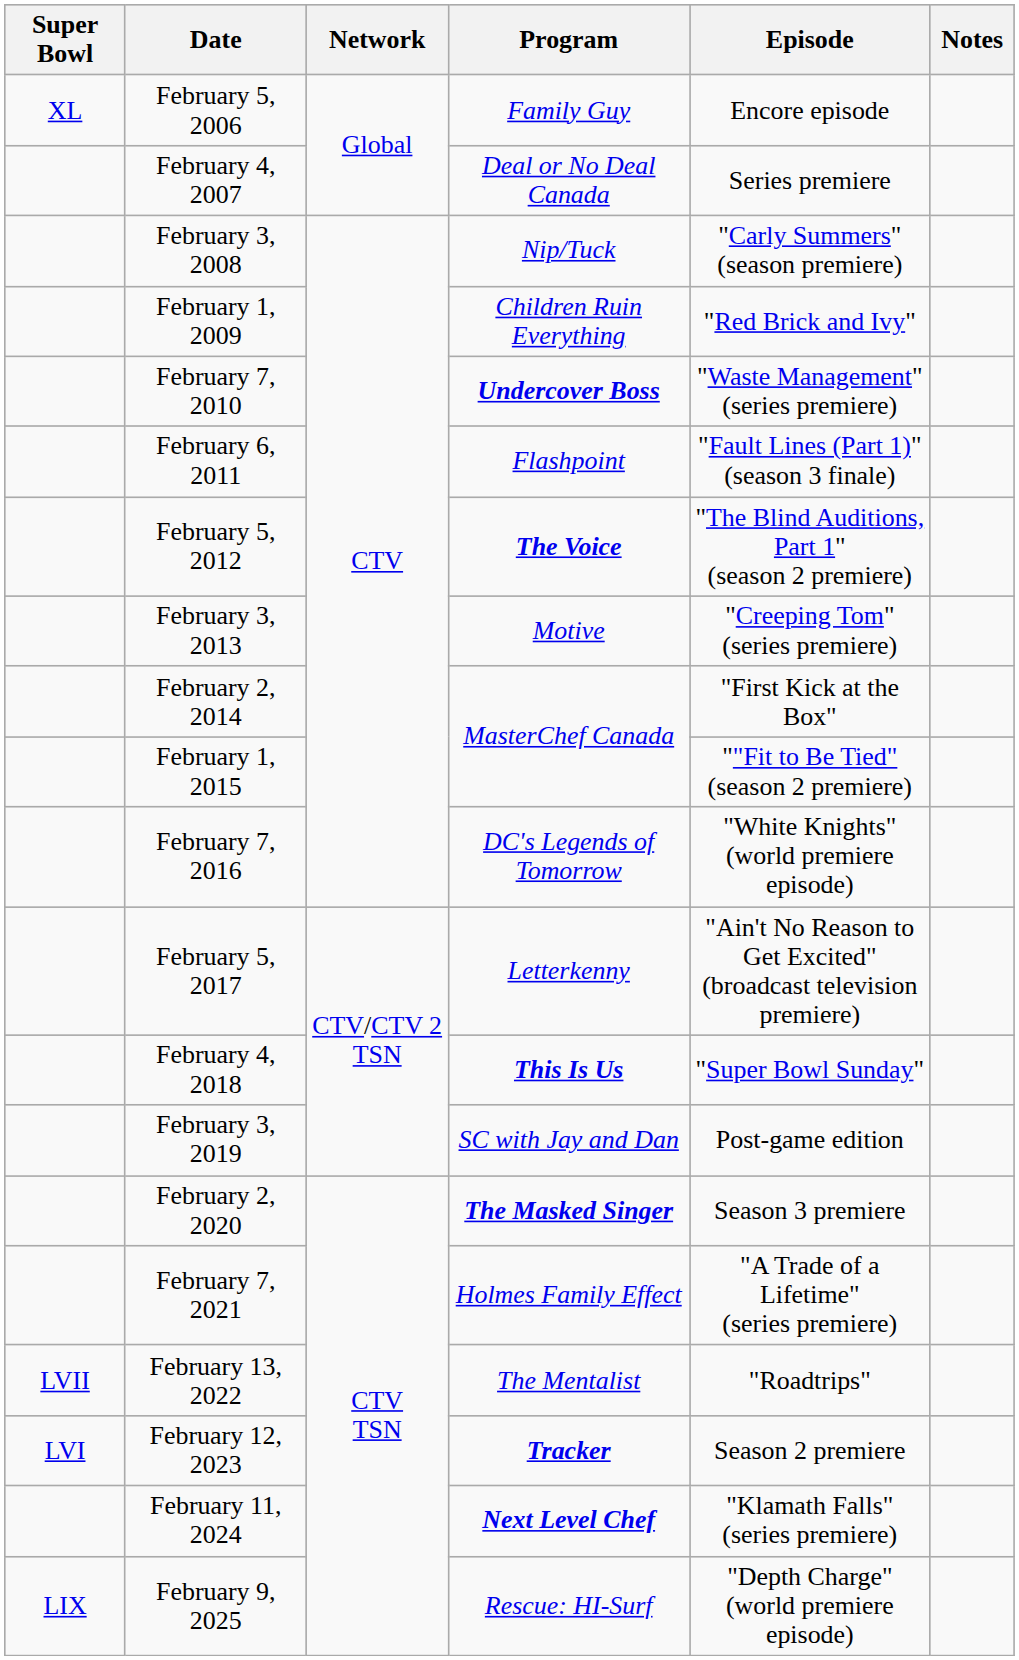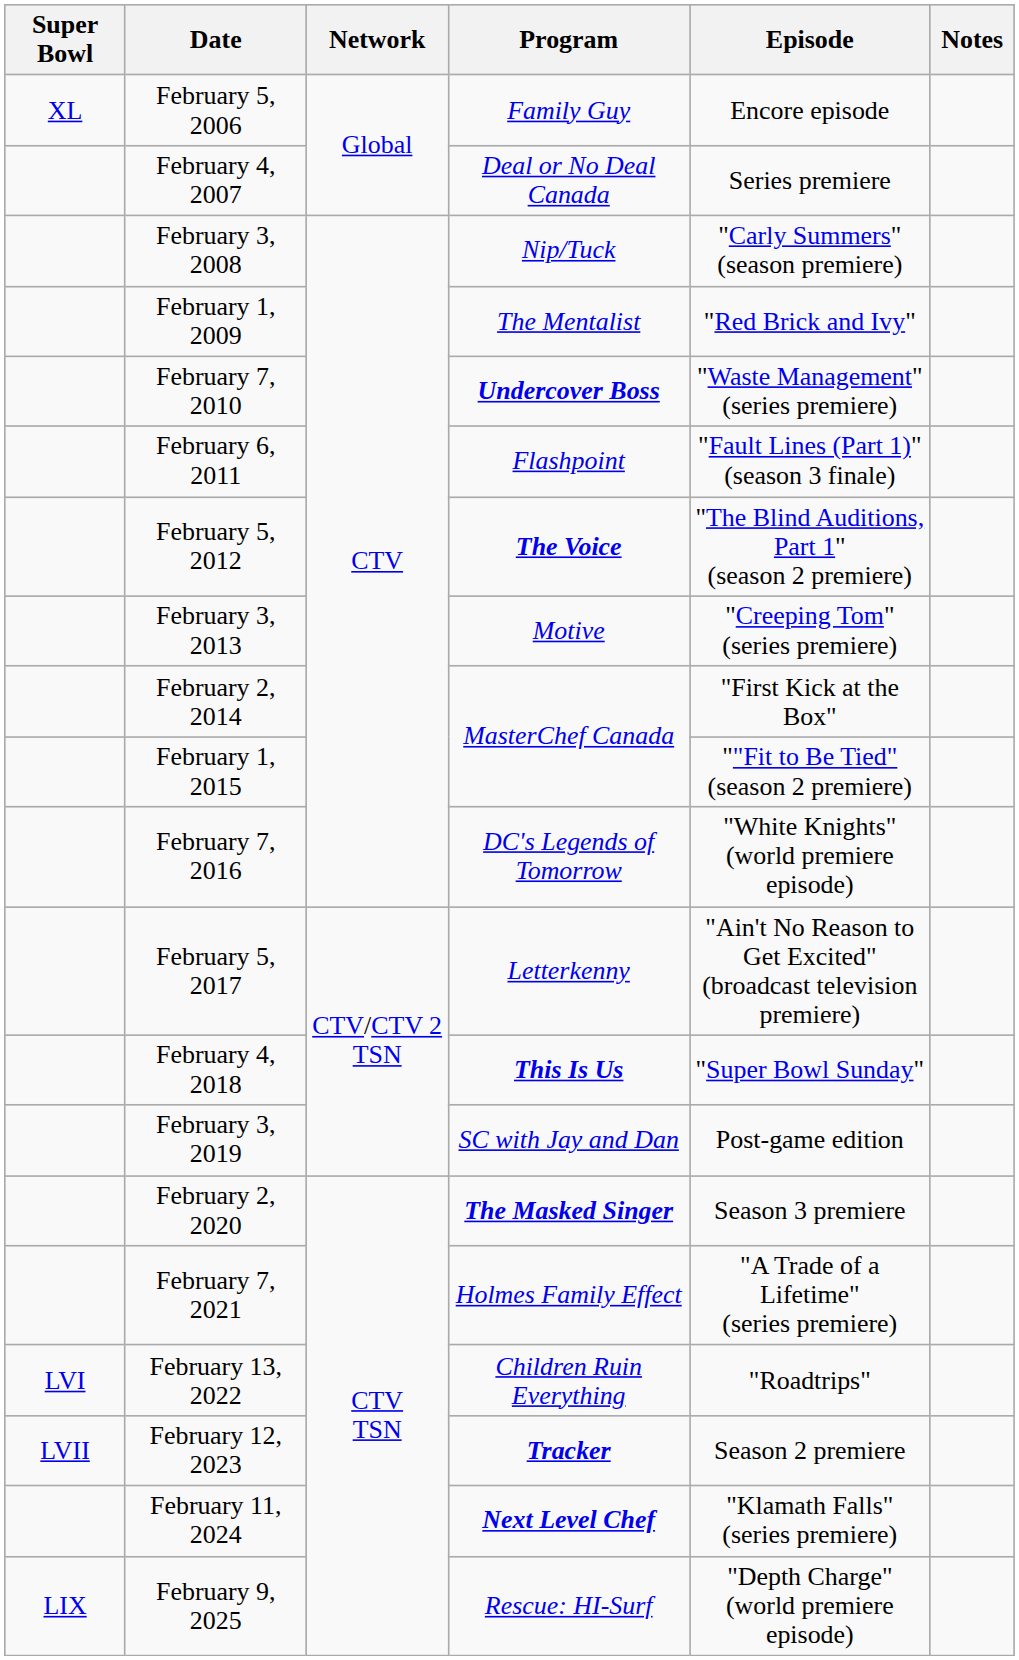 <table class="wikitable sortable" style="width:100%; text-align: center;">
 <tr>
 <th style="width:10%;">Super Bowl</th>
 <th style="width:15%;">Date</th>
 <th style="width:10%;">Network</th>
 <th style="width:20%;">Program</th>
 <th style="width:20%;">Episode</th>
 <th style="width:5%;">Notes</th>
 </tr>
 <tr>
 <td><a href='#'>XL</a></td>
 <td>February 5, 2006</td>
 <td rowspan="2"><a href='#'>Global</a></td>
 <td><em><a href='#'>Family Guy</a></em></td>
 <td>Encore episode</td>
 <td></td>
 </tr>
 <tr>
 <td></td>
 <td>February 4, 2007</td>
 <td><em><a href='#'>Deal or No Deal Canada</a></em></td>
 <td>Series premiere</td>
 <td></td>
 </tr>
 <tr>
 <td></td>
 <td>February 3, 2008</td>
 <td rowspan="9"><a href='#'>CTV</a></td>
 <td><em><a href='#'>Nip/Tuck</a></em></td>
 <td>"<a href='#'>Carly Summers</a>"<br>(season premiere)</td>
 <td></td>
 </tr>
 <tr>
 <td></td>
 <td>February 1, 2009</td>
-<td><em><a href='#'>Children Ruin Everything</a></em></td>
+<td><em><a href='#'>The Mentalist</a></em></td>
 <td>"<a href='#'>Red Brick and Ivy</a>"</td>
 <td></td>
 </tr>
 <tr>
 <td></td>
 <td>February 7, 2010</td>
 <td><em><a href='#'><strong>Undercover Boss</strong></a></em></td>
 <td>"<a href='#'>Waste Management</a>"<br>(series premiere)</td>
 <td></td>
 </tr>
 <tr>
 <td></td>
 <td>February 6, 2011</td>
 <td><em><a href='#'>Flashpoint</a></em></td>
 <td>"<a href='#'>Fault Lines (Part 1)</a>"<br>(season 3 finale)</td>
 <td></td>
 </tr>
 <tr>
 <td></td>
 <td>February 5, 2012</td>
 <td><em><a href='#'><strong>The Voice</strong></a></em></td>
 <td>"<a href='#'>The Blind Auditions, Part 1</a>"<br>(season 2 premiere)</td>
 <td></td>
 </tr>
 <tr>
 <td></td>
 <td>February 3, 2013</td>
 <td><em><a href='#'>Motive</a></em></td>
 <td>"<a href='#'>Creeping Tom</a>"<br>(series premiere)</td>
 <td></td>
 </tr>
 <tr>
 <td></td>
 <td>February 2, 2014</td>
 <td rowspan="2"><em><a href='#'>MasterChef Canada</a></em></td>
 <td>"First Kick at the Box"</td>
 <td></td>
 </tr>
 <tr>
 <td></td>
 <td>February 1, 2015</td>
 <td>"<a href='#'>"Fit to Be Tied"</a><br>(season 2 premiere)</td>
 <td></td>
 </tr>
 <tr>
 <td></td>
 <td>February 7, 2016</td>
 <td><em><a href='#'>DC's Legends of Tomorrow</a></em></td>
 <td>"White Knights"<br>(world premiere episode)</td>
 <td></td>
 </tr>
 <tr>
 <td></td>
 <td>February 5, 2017</td>
 <td rowspan="3"><a href='#'>CTV</a>/<a href='#'>CTV 2</a><br><a href='#'>TSN</a></td>
 <td><em><a href='#'>Letterkenny</a></em></td>
 <td>"Ain't No Reason to Get Excited"<br>(broadcast television premiere)</td>
 <td></td>
 </tr>
 <tr>
 <td></td>
 <td>February 4, 2018</td>
 <td><em><a href='#'><strong>This Is Us</strong></a></em></td>
 <td>"<a href='#'>Super Bowl Sunday</a>"</td>
 <td></td>
 </tr>
 <tr>
 <td></td>
 <td>February 3, 2019</td>
 <td><em><a href='#'>SC with Jay and Dan</a></em></td>
 <td>Post-game edition</td>
 <td></td>
 </tr>
 <tr>
 <td></td>
 <td>February 2, 2020</td>
 <td rowspan="6"><a href='#'>CTV</a><br><a href='#'>TSN</a></td>
 <td><strong><em><a href='#'>The Masked Singer</a></em></strong></td>
 <td>Season 3 premiere</td>
 <td></td>
 </tr>
 <tr>
 <td></td>
 <td>February 7, 2021</td>
 <td><em><a href='#'>Holmes Family Effect</a></em></td>
 <td>"A Trade of a Lifetime"<br>(series premiere)</td>
 <td></td>
 </tr>
 <tr>
-<td><a href='#'>LVII</a></td>
+<td><a href='#'>LVI</a></td>
 <td>February 13, 2022</td>
-<td><em><a href='#'>The Mentalist</a></em></td>
+<td><em><a href='#'>Children Ruin Everything</a></em></td>
 <td>"Roadtrips"</td>
 <td></td>
 </tr>
 <tr>
-<td><a href='#'>LVI</a></td>
+<td><a href='#'>LVII</a></td>
 <td>February 12, 2023</td>
 <td><strong><em><a href='#'>Tracker</a></em></strong></td>
 <td>Season 2 premiere</td>
 <td></td>
 </tr>
 <tr>
 <td></td>
 <td>February 11, 2024</td>
 <td><strong><em><a href='#'>Next Level Chef</a></em></strong></td>
 <td>"Klamath Falls"<br>(series premiere)</td>
 <td></td>
 </tr>
 <tr>
 <td><a href='#'>LIX</a></td>
 <td>February 9, 2025</td>
 <td><em><a href='#'>Rescue: HI-Surf</a></em></td>
 <td>"Depth Charge"<br>(world premiere episode)</td>
 <td></td>
 </tr>
 </table>
